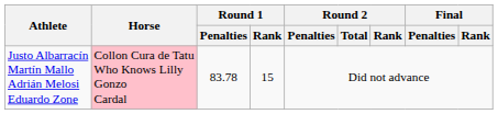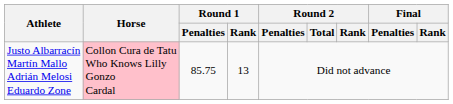 <table class=wikitable style="font-size:90%">
 <tr>
 <th rowspan="2">Athlete</th>
 <th rowspan="2">Horse</th>
 <th colspan="2">Round 1</th>
 <th colspan="3">Round 2</th>
 <th colspan="2">Final</th>
 </tr>
 <tr>
 <th>Penalties</th>
 <th>Rank</th>
 <th>Penalties</th>
 <th>Total</th>
 <th>Rank</th>
 <th>Penalties</th>
 <th>Rank</th>
 </tr>
 <tr>
 <td><a href='#'>Justo Albarracín</a><br><a href='#'>Martín Mallo</a><br><a href='#'>Adrián Melosi</a><br><a href='#'>Eduardo Zone</a></td>
 <td style="background: pink;">Collon Cura de Tatu<br>Who Knows Lilly<br>Gonzo<br>Cardal</td>
-<td align="center">83.78</td>
-<td align="center">15</td>
+<td align="center">85.75</td>
+<td align="center">13</td>
 <td colspan=5 align=center>Did not advance</td>
 </tr>
 </table>
